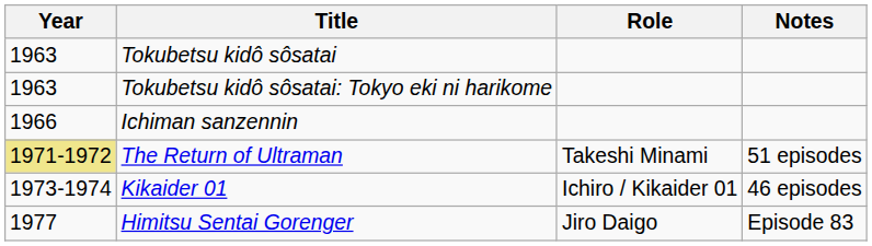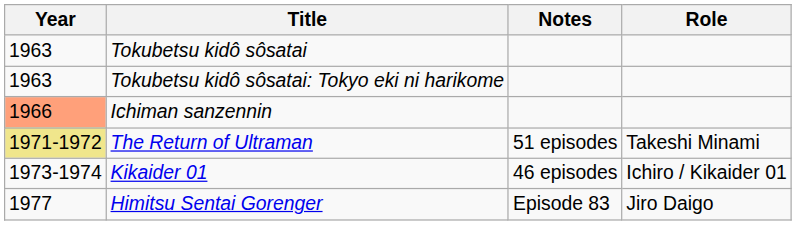 <table class="wikitable">
 <tr>
 <th>Year</th>
 <th>Title</th>
+<th>Notes</th>
 <th>Role</th>
-<th>Notes</th>
 </tr>
 <tr>
 <td>1963</td>
 <td><em>Tokubetsu kidô sôsatai</em></td>
 <td></td>
 <td></td>
 </tr>
 <tr>
 <td>1963</td>
 <td><em>Tokubetsu kidô sôsatai: Tokyo eki ni harikome</em></td>
 <td></td>
 <td></td>
 </tr>
 <tr>
-<td>1966</td>
+<td style="background: lightsalmon;">1966</td>
 <td><em>Ichiman sanzennin</em></td>
 <td></td>
 <td></td>
 </tr>
 <tr>
 <td style="background: khaki;">1971-1972</td>
 <td><em><a href='#'>The Return of Ultraman</a></em></td>
+<td>51 episodes</td>
 <td>Takeshi Minami</td>
-<td>51 episodes</td>
 </tr>
 <tr>
 <td>1973-1974</td>
 <td><em><a href='#'>Kikaider 01</a></em></td>
+<td>46 episodes</td>
 <td>Ichiro / Kikaider 01</td>
-<td>46 episodes</td>
 </tr>
 <tr>
 <td>1977</td>
 <td><em><a href='#'>Himitsu Sentai Gorenger</a></em></td>
+<td>Episode 83</td>
 <td>Jiro Daigo</td>
-<td>Episode 83</td>
 </tr>
 </table>
